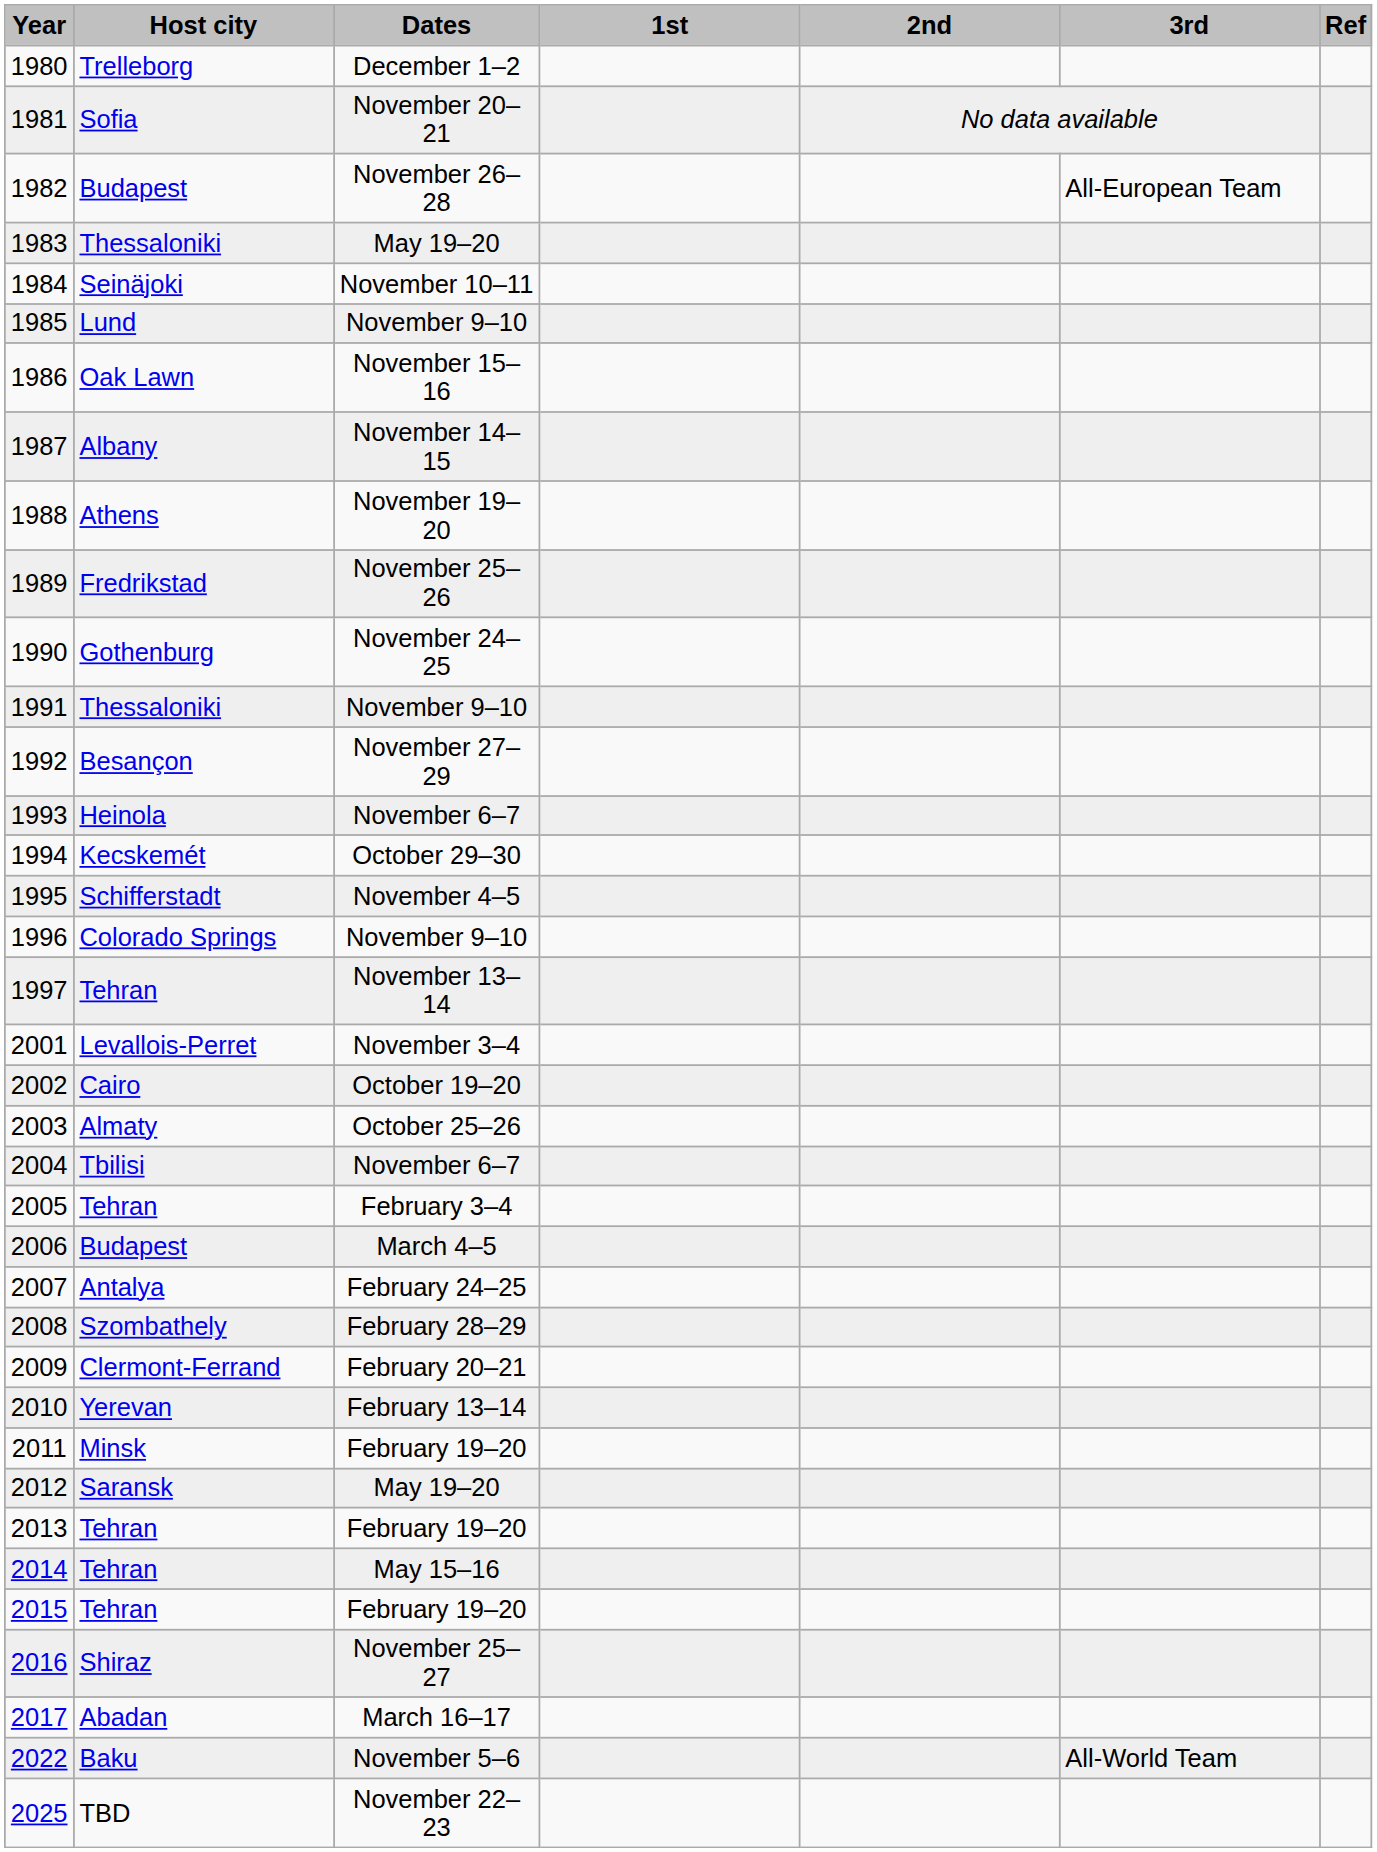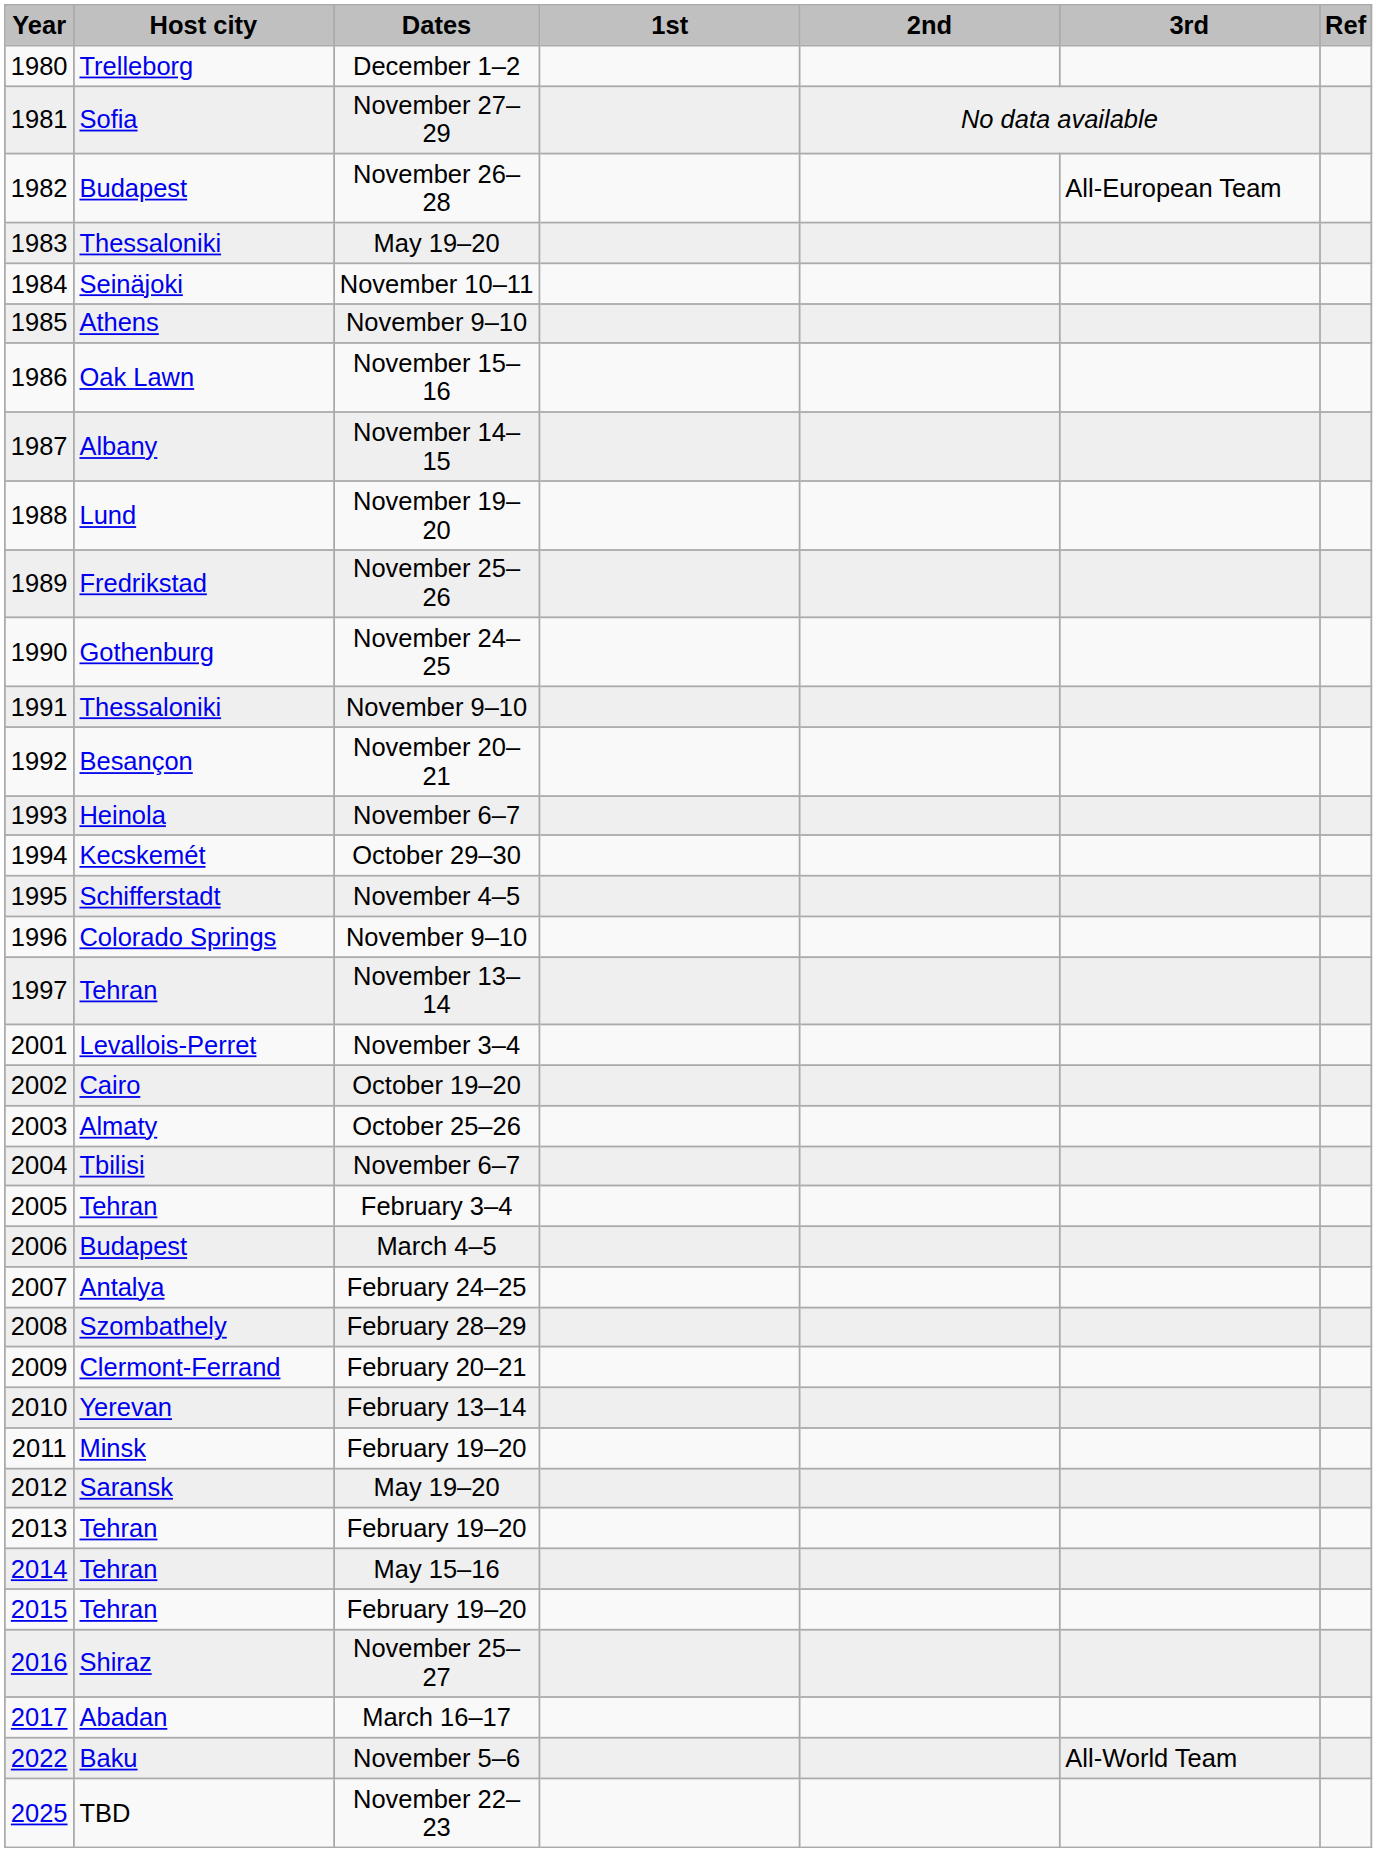 <table class="wikitable" style="text-align:left; font-size:90%">
 <tr>
 <th style="width: 30px; background-color:#C0C0C0">Year</th>
 <th style="width: 140px; background-color:#C0C0C0">Host city</th>
 <th style="width: 110px; background-color:#C0C0C0">Dates</th>
 <th style="width: 140px; background-color:#C0C0C0">1st</th>
 <th style="width: 140px; background-color:#C0C0C0">2nd</th>
 <th style="width: 140px; background-color:#C0C0C0">3rd</th>
 <th style="width: 20px; background-color:#C0C0C0">Ref</th>
 </tr>
 <tr>
 <td align="center">1980</td>
 <td> <a href='#'>Trelleborg</a></td>
 <td align="center">December 1–2</td>
 <td></td>
 <td></td>
 <td></td>
 <td></td>
 </tr>
 <tr bgcolor="efefef">
 <td align="center">1981</td>
 <td> <a href='#'>Sofia</a></td>
-<td align="center">November 20–21</td>
+<td align="center">November 27–29</td>
 <td></td>
 <td colspan=2 align=center><em>No data available</em></td>
 <td></td>
 </tr>
 <tr>
 <td align="center">1982</td>
 <td> <a href='#'>Budapest</a></td>
 <td align="center">November 26–28</td>
 <td></td>
 <td></td>
 <td>All-European Team</td>
 <td></td>
 </tr>
 <tr bgcolor="efefef">
 <td align="center">1983</td>
 <td> <a href='#'>Thessaloniki</a></td>
 <td align="center">May 19–20</td>
 <td></td>
 <td></td>
 <td></td>
 <td></td>
 </tr>
 <tr>
 <td align="center">1984</td>
 <td> <a href='#'>Seinäjoki</a></td>
 <td align="center">November 10–11</td>
 <td></td>
 <td></td>
 <td></td>
 <td></td>
 </tr>
 <tr bgcolor="efefef">
 <td align="center">1985</td>
-<td> <a href='#'>Lund</a></td>
+<td> <a href='#'>Athens</a></td>
 <td align="center">November 9–10</td>
 <td></td>
 <td></td>
 <td></td>
 <td></td>
 </tr>
 <tr>
 <td align="center">1986</td>
 <td> <a href='#'>Oak Lawn</a></td>
 <td align="center">November 15–16</td>
 <td></td>
 <td></td>
 <td></td>
 <td></td>
 </tr>
 <tr bgcolor="efefef">
 <td align="center">1987</td>
 <td> <a href='#'>Albany</a></td>
 <td align="center">November 14–15</td>
 <td></td>
 <td></td>
 <td></td>
 <td></td>
 </tr>
 <tr>
 <td align="center">1988</td>
-<td> <a href='#'>Athens</a></td>
+<td> <a href='#'>Lund</a></td>
 <td align="center">November 19–20</td>
 <td></td>
 <td></td>
 <td></td>
 <td></td>
 </tr>
 <tr bgcolor="efefef">
 <td align="center">1989</td>
 <td> <a href='#'>Fredrikstad</a></td>
 <td align="center">November 25–26</td>
 <td></td>
 <td></td>
 <td></td>
 <td></td>
 </tr>
 <tr>
 <td align="center">1990</td>
 <td> <a href='#'>Gothenburg</a></td>
 <td align="center">November 24–25</td>
 <td></td>
 <td></td>
 <td></td>
 <td></td>
 </tr>
 <tr bgcolor="efefef">
 <td align="center">1991</td>
 <td> <a href='#'>Thessaloniki</a></td>
 <td align="center">November 9–10</td>
 <td></td>
 <td></td>
 <td></td>
 <td></td>
 </tr>
 <tr>
 <td align="center">1992</td>
 <td> <a href='#'>Besançon</a></td>
-<td align="center">November 27–29</td>
+<td align="center">November 20–21</td>
 <td></td>
 <td></td>
 <td></td>
 <td></td>
 </tr>
 <tr bgcolor="efefef">
 <td align="center">1993</td>
 <td> <a href='#'>Heinola</a></td>
 <td align="center">November 6–7</td>
 <td></td>
 <td></td>
 <td></td>
 <td></td>
 </tr>
 <tr>
 <td align="center">1994</td>
 <td> <a href='#'>Kecskemét</a></td>
 <td align="center">October 29–30</td>
 <td></td>
 <td></td>
 <td></td>
 <td></td>
 </tr>
 <tr bgcolor="efefef">
 <td align="center">1995</td>
 <td> <a href='#'>Schifferstadt</a></td>
 <td align="center">November 4–5</td>
 <td></td>
 <td></td>
 <td></td>
 <td></td>
 </tr>
 <tr>
 <td align="center">1996</td>
 <td> <a href='#'>Colorado Springs</a></td>
 <td align="center">November 9–10</td>
 <td></td>
 <td></td>
 <td></td>
 <td></td>
 </tr>
 <tr bgcolor="efefef">
 <td align="center">1997</td>
 <td> <a href='#'>Tehran</a></td>
 <td align="center">November 13–14</td>
 <td></td>
 <td></td>
 <td></td>
 <td></td>
 </tr>
 <tr>
 <td align="center">2001</td>
 <td> <a href='#'>Levallois-Perret</a></td>
 <td align="center">November 3–4</td>
 <td></td>
 <td></td>
 <td></td>
 <td></td>
 </tr>
 <tr bgcolor="efefef">
 <td align="center">2002</td>
 <td> <a href='#'>Cairo</a></td>
 <td align="center">October 19–20</td>
 <td></td>
 <td></td>
 <td></td>
 <td></td>
 </tr>
 <tr>
 <td align="center">2003</td>
 <td> <a href='#'>Almaty</a></td>
 <td align="center">October 25–26</td>
 <td></td>
 <td></td>
 <td></td>
 <td></td>
 </tr>
 <tr bgcolor="efefef">
 <td align="center">2004</td>
 <td> <a href='#'>Tbilisi</a></td>
 <td align="center">November 6–7</td>
 <td></td>
 <td></td>
 <td></td>
 <td></td>
 </tr>
 <tr>
 <td align="center">2005</td>
 <td> <a href='#'>Tehran</a></td>
 <td align="center">February 3–4</td>
 <td></td>
 <td></td>
 <td></td>
 <td></td>
 </tr>
 <tr bgcolor="efefef">
 <td align="center">2006</td>
 <td> <a href='#'>Budapest</a></td>
 <td align="center">March 4–5</td>
 <td></td>
 <td></td>
 <td></td>
 <td></td>
 </tr>
 <tr>
 <td align="center">2007</td>
 <td> <a href='#'>Antalya</a></td>
 <td align="center">February 24–25</td>
 <td></td>
 <td></td>
 <td></td>
 <td></td>
 </tr>
 <tr bgcolor="efefef">
 <td align="center">2008</td>
 <td> <a href='#'>Szombathely</a></td>
 <td align="center">February 28–29</td>
 <td></td>
 <td></td>
 <td></td>
 <td></td>
 </tr>
 <tr>
 <td align="center">2009</td>
 <td> <a href='#'>Clermont-Ferrand</a></td>
 <td align="center">February 20–21</td>
 <td></td>
 <td></td>
 <td></td>
 <td></td>
 </tr>
 <tr bgcolor="efefef">
 <td align="center">2010</td>
 <td> <a href='#'>Yerevan</a></td>
 <td align="center">February 13–14</td>
 <td></td>
 <td></td>
 <td></td>
 <td></td>
 </tr>
 <tr>
 <td align="center">2011</td>
 <td> <a href='#'>Minsk</a></td>
 <td align="center">February 19–20</td>
 <td></td>
 <td></td>
 <td></td>
 <td></td>
 </tr>
 <tr bgcolor="efefef">
 <td align="center">2012</td>
 <td> <a href='#'>Saransk</a></td>
 <td align="center">May 19–20</td>
 <td></td>
 <td></td>
 <td></td>
 <td></td>
 </tr>
 <tr>
 <td align="center">2013</td>
 <td> <a href='#'>Tehran</a></td>
 <td align="center">February 19–20</td>
 <td></td>
 <td></td>
 <td></td>
 <td></td>
 </tr>
 <tr bgcolor="efefef">
 <td align="center"><a href='#'>2014</a></td>
 <td> <a href='#'>Tehran</a></td>
 <td align="center">May 15–16</td>
 <td></td>
 <td></td>
 <td></td>
 <td></td>
 </tr>
 <tr>
 <td align="center"><a href='#'>2015</a></td>
 <td> <a href='#'>Tehran</a></td>
 <td align="center">February 19–20</td>
 <td></td>
 <td></td>
 <td></td>
 <td></td>
 </tr>
 <tr bgcolor="efefef">
 <td align="center"><a href='#'>2016</a></td>
 <td> <a href='#'>Shiraz</a></td>
 <td align="center">November 25–27</td>
 <td></td>
 <td></td>
 <td></td>
 <td></td>
 </tr>
 <tr>
 <td align="center"><a href='#'>2017</a></td>
 <td> <a href='#'>Abadan</a></td>
 <td align="center">March 16–17</td>
 <td></td>
 <td></td>
 <td></td>
 <td></td>
 </tr>
 <tr bgcolor="efefef">
 <td align="center"><a href='#'>2022</a></td>
 <td> <a href='#'>Baku</a></td>
 <td align="center">November 5–6</td>
 <td></td>
 <td></td>
 <td>All-World Team</td>
 <td></td>
 </tr>
 <tr>
 <td align="center"><a href='#'>2025</a></td>
 <td>TBD</td>
 <td align="center">November 22–23</td>
 <td></td>
 <td></td>
 <td></td>
 <td></td>
 </tr>
 </table>
